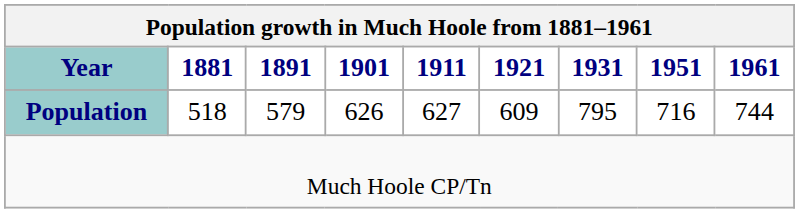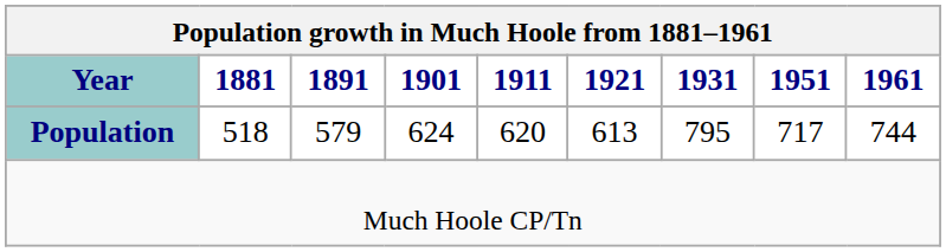 <table class="wikitable" style="font-size:90%; width:70%; border:0; text-align:center; line-height:120%;">
 <tr>
 <th colspan="12" style="text-align:center;font-size:90%;">Population growth in Much Hoole from 1881–1961</th>
 </tr>
 <tr>
 <th style="background:#9cc; color:navy; height:17px;">Year</th>
 <th style="background:#fff; color:navy;">1881</th>
 <th style="background:#fff; color:navy;">1891</th>
 <th style="background:#fff; color:navy;">1901</th>
 <th style="background:#fff; color:navy;">1911</th>
 <th style="background:#fff; color:navy;">1921</th>
 <th style="background:#fff; color:navy;">1931</th>
 <th style="background:#fff; color:navy;">1951</th>
 <th style="background:#fff; color:navy;">1961</th>
 </tr>
 <tr style="text-align:center;">
 <th style="background:#9cc; color:navy; height:17px;">Population</th>
 <td style="background:#fff; color:black;">518</td>
 <td style="background:#fff; color:black;">579</td>
-<td style="background:#fff; color:black;">626</td>
-<td style="background:#fff; color:black;">627</td>
-<td style="background:#fff; color:black;">609</td>
+<td style="background:#fff; color:black;">624</td>
+<td style="background:#fff; color:black;">620</td>
+<td style="background:#fff; color:black;">613</td>
 <td style="background:#fff; color:black;">795</td>
-<td style="background:#fff; color:black;">716</td>
+<td style="background:#fff; color:black;">717</td>
 <td style="background:#fff; color:black;">744</td>
 </tr>
 <tr>
 <td colspan="12" style="text-align:center;font-size:90%;"><br>Much Hoole CP/Tn</td>
 </tr>
 </table>
